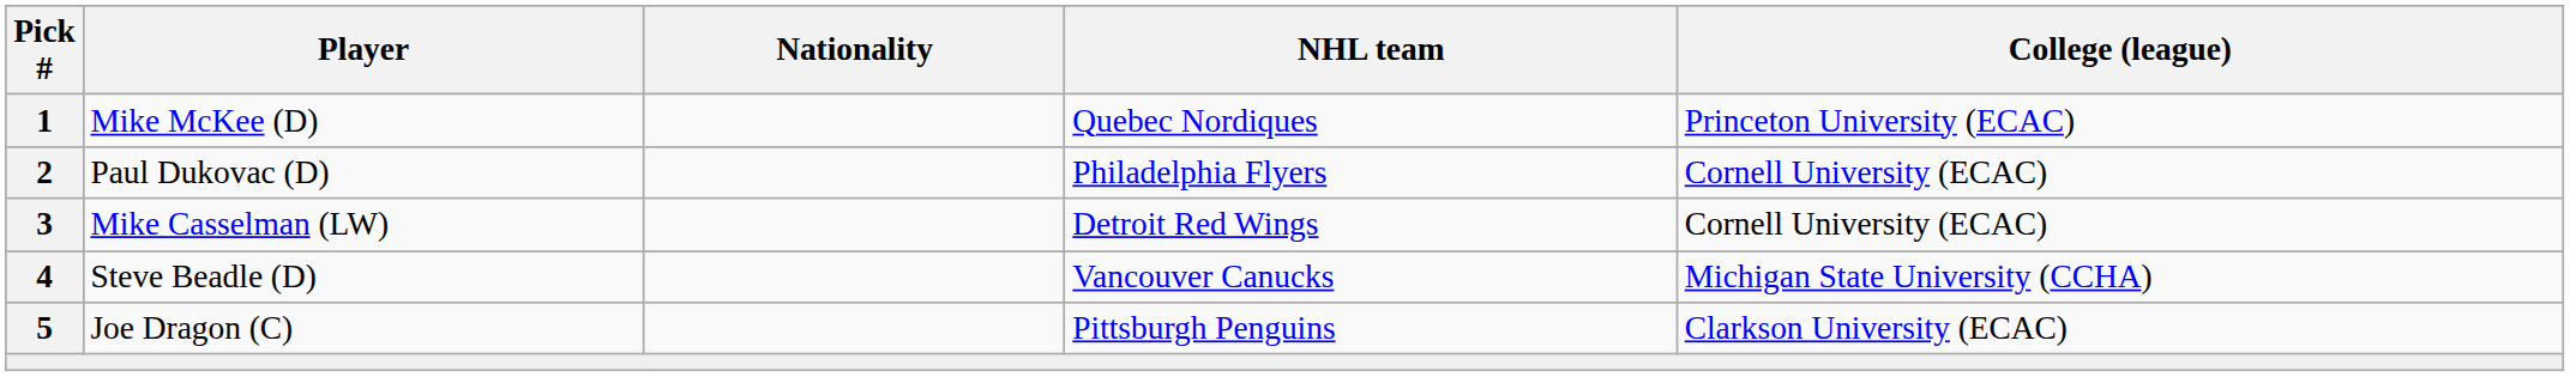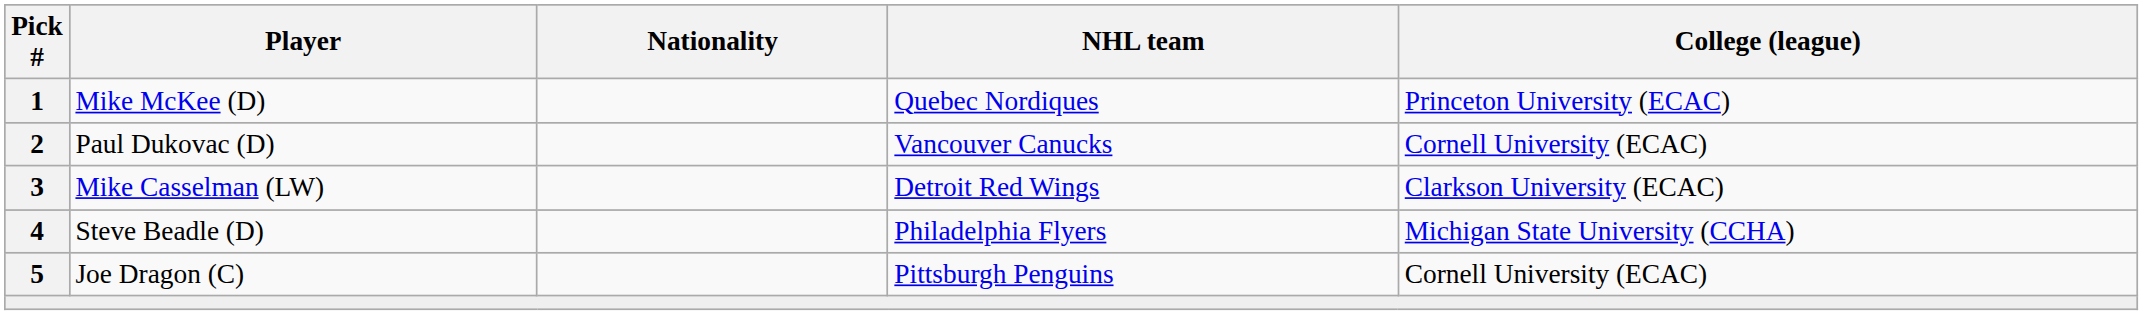 <table class="wikitable">
 <tr>
 <th bgcolor="#DDDDFF" width="2.75%">Pick #</th>
 <th bgcolor="#DDDDFF" width="22.0%">Player</th>
 <th bgcolor="#DDDDFF" width="16.5%">Nationality</th>
 <th bgcolor="#DDDDFF" width="24.0%">NHL team</th>
 <th bgcolor="#DDDDFF" width="100.0%">College (league)</th>
 </tr>
 <tr>
 <th>1</th>
 <td><a href='#'>Mike McKee</a> (D)</td>
 <td></td>
 <td><a href='#'>Quebec Nordiques</a></td>
 <td><a href='#'>Princeton University</a> (<a href='#'>ECAC</a>)</td>
 </tr>
 <tr>
 <th>2</th>
 <td>Paul Dukovac (D)</td>
 <td></td>
-<td><a href='#'>Philadelphia Flyers</a></td>
+<td><a href='#'>Vancouver Canucks</a></td>
 <td><a href='#'>Cornell University</a> (ECAC)</td>
 </tr>
 <tr>
 <th>3</th>
 <td><a href='#'>Mike Casselman</a> (LW)</td>
 <td></td>
 <td><a href='#'>Detroit Red Wings</a></td>
-<td>Cornell University (ECAC)</td>
+<td><a href='#'>Clarkson University</a> (ECAC)</td>
 </tr>
 <tr>
 <th>4</th>
 <td>Steve Beadle (D)</td>
 <td></td>
-<td><a href='#'>Vancouver Canucks</a></td>
+<td><a href='#'>Philadelphia Flyers</a></td>
 <td><a href='#'>Michigan State University</a> (<a href='#'>CCHA</a>)</td>
 </tr>
 <tr>
 <th>5</th>
 <td>Joe Dragon (C)</td>
 <td></td>
 <td><a href='#'>Pittsburgh Penguins</a></td>
-<td><a href='#'>Clarkson University</a> (ECAC)</td>
+<td>Cornell University (ECAC)</td>
 </tr>
 <tr>
 <td align=center colspan="5" bgcolor="#efefef"></td>
 </tr>
 </table>
